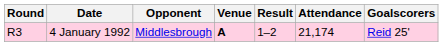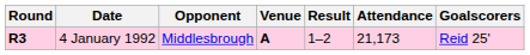 <table class="wikitable">
 <tr>
 <th>Round</th>
 <th>Date</th>
 <th>Opponent</th>
 <th>Venue</th>
 <th>Result</th>
 <th>Attendance</th>
 <th>Goalscorers</th>
 </tr>
 <tr style="background-color: #ffd0e3;">
-<td>R3</td>
+<td><strong>R3</strong></td>
 <td>4 January 1992</td>
 <td><a href='#'>Middlesbrough</a></td>
 <td><strong>A</strong></td>
 <td>1–2</td>
-<td>21,174</td>
+<td>21,173</td>
 <td><a href='#'>Reid</a> 25'</td>
 </tr>
 </table>
